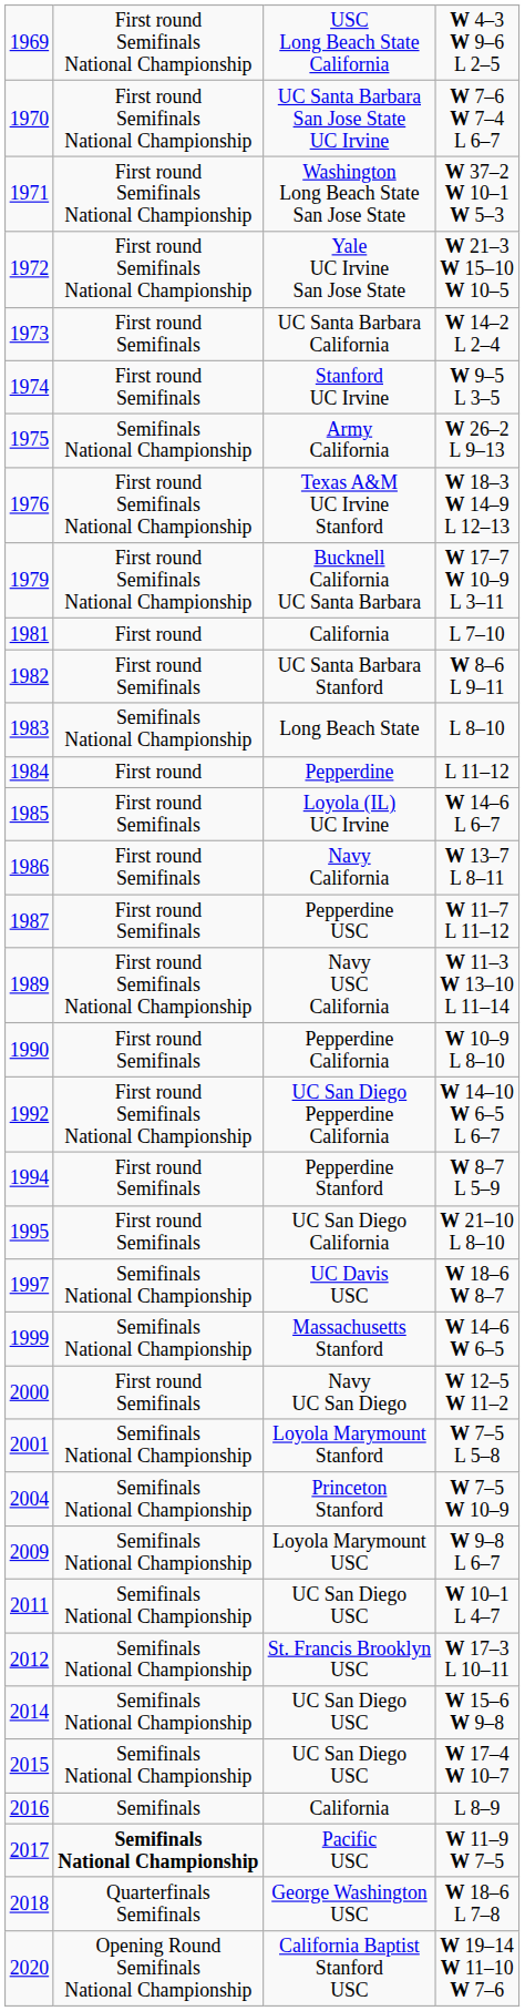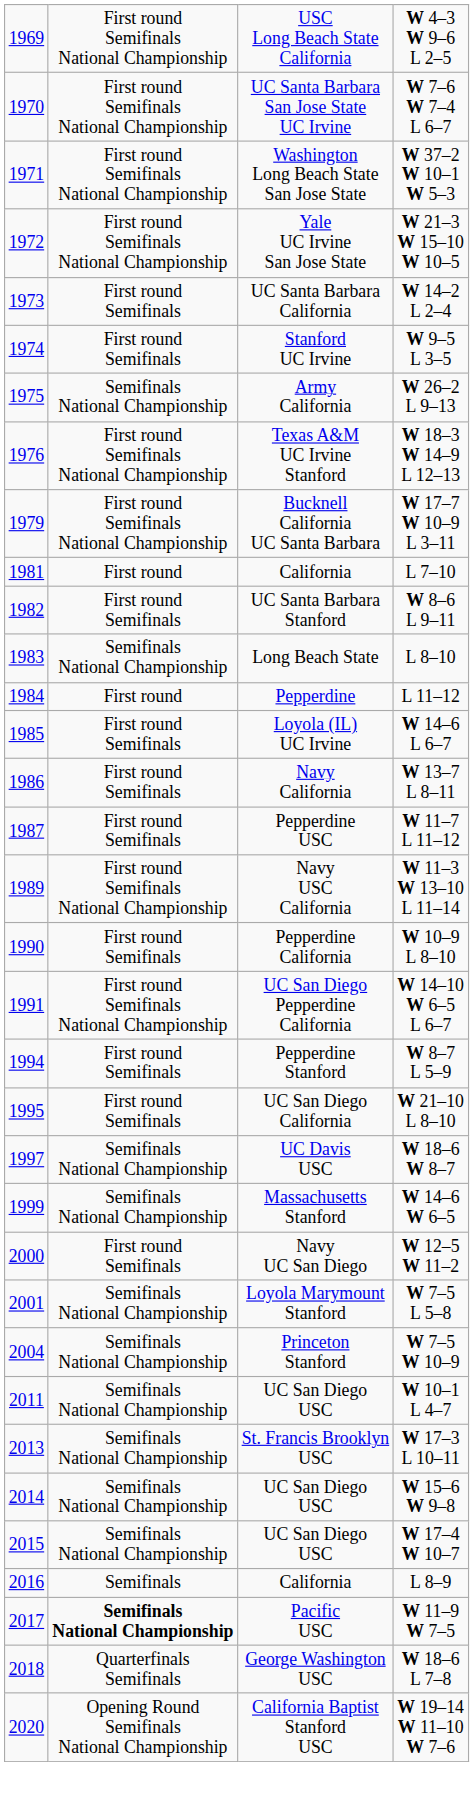 <table class="wikitable">
 <tr align="center">
 <td><a href='#'>1969</a></td>
 <td>First round<br>Semifinals<br>National Championship</td>
 <td><a href='#'>USC</a><br><a href='#'>Long Beach State</a><br><a href='#'>California</a></td>
 <td><strong>W</strong> 4–3<br><strong>W</strong> 9–6<br>L 2–5</td>
 </tr>
 <tr align="center">
 <td><a href='#'>1970</a></td>
 <td>First round<br>Semifinals<br>National Championship</td>
 <td><a href='#'>UC Santa Barbara</a><br><a href='#'>San Jose State</a><br><a href='#'>UC Irvine</a></td>
 <td><strong>W</strong> 7–6<br><strong>W</strong> 7–4<br>L 6–7</td>
 </tr>
 <tr align="center">
 <td><a href='#'>1971</a></td>
 <td>First round<br>Semifinals<br>National Championship</td>
 <td><a href='#'>Washington</a><br>Long Beach State<br>San Jose State</td>
 <td><strong>W</strong> 37–2<br><strong>W</strong> 10–1<br><strong>W</strong> 5–3</td>
 </tr>
 <tr align="center">
 <td><a href='#'>1972</a></td>
 <td>First round<br>Semifinals<br>National Championship</td>
 <td><a href='#'>Yale</a><br>UC Irvine<br>San Jose State</td>
 <td><strong>W</strong> 21–3<br><strong>W</strong> 15–10<br><strong>W</strong> 10–5</td>
 </tr>
 <tr align="center">
 <td><a href='#'>1973</a></td>
 <td>First round<br>Semifinals</td>
 <td>UC Santa Barbara<br>California</td>
 <td><strong>W</strong> 14–2<br>L 2–4</td>
 </tr>
 <tr align="center">
 <td><a href='#'>1974</a></td>
 <td>First round<br>Semifinals</td>
 <td><a href='#'>Stanford</a><br>UC Irvine</td>
 <td><strong>W</strong> 9–5<br>L 3–5</td>
 </tr>
 <tr align="center">
 <td><a href='#'>1975</a></td>
 <td>Semifinals<br>National Championship</td>
 <td><a href='#'>Army</a><br>California</td>
 <td><strong>W</strong> 26–2<br>L 9–13</td>
 </tr>
 <tr align="center">
 <td><a href='#'>1976</a></td>
 <td>First round<br>Semifinals<br>National Championship</td>
 <td><a href='#'>Texas A&M</a><br>UC Irvine<br>Stanford</td>
 <td><strong>W</strong> 18–3<br><strong>W</strong> 14–9<br>L 12–13</td>
 </tr>
 <tr align="center">
 <td><a href='#'>1979</a></td>
 <td>First round<br>Semifinals<br>National Championship</td>
 <td><a href='#'>Bucknell</a><br>California<br>UC Santa Barbara</td>
 <td><strong>W</strong> 17–7<br><strong>W</strong> 10–9<br>L 3–11</td>
 </tr>
 <tr align="center">
 <td><a href='#'>1981</a></td>
 <td>First round</td>
 <td>California</td>
 <td>L 7–10</td>
 </tr>
 <tr align="center">
 <td><a href='#'>1982</a></td>
 <td>First round<br>Semifinals</td>
 <td>UC Santa Barbara<br>Stanford</td>
 <td><strong>W</strong> 8–6<br>L 9–11</td>
 </tr>
 <tr align="center">
 <td><a href='#'>1983</a></td>
 <td>Semifinals<br>National Championship</td>
 <td>Long Beach State</td>
 <td>L 8–10</td>
 </tr>
 <tr align="center">
 <td><a href='#'>1984</a></td>
 <td>First round</td>
 <td><a href='#'>Pepperdine</a></td>
 <td>L 11–12</td>
 </tr>
 <tr align="center">
 <td><a href='#'>1985</a></td>
 <td>First round<br>Semifinals</td>
 <td><a href='#'>Loyola (IL)</a><br>UC Irvine</td>
 <td><strong>W</strong> 14–6<br>L 6–7</td>
 </tr>
 <tr align="center">
 <td><a href='#'>1986</a></td>
 <td>First round<br>Semifinals</td>
 <td><a href='#'>Navy</a><br>California</td>
 <td><strong>W</strong> 13–7<br>L 8–11</td>
 </tr>
 <tr align="center">
 <td><a href='#'>1987</a></td>
 <td>First round<br>Semifinals</td>
 <td>Pepperdine<br>USC</td>
 <td><strong>W</strong> 11–7<br>L 11–12</td>
 </tr>
 <tr align="center">
 <td><a href='#'>1989</a></td>
 <td>First round<br>Semifinals<br>National Championship</td>
 <td>Navy<br>USC<br>California</td>
 <td><strong>W</strong> 11–3<br><strong>W</strong> 13–10<br>L 11–14</td>
 </tr>
 <tr align="center">
 <td><a href='#'>1990</a></td>
 <td>First round<br>Semifinals</td>
 <td>Pepperdine<br>California</td>
 <td><strong>W</strong> 10–9<br>L 8–10</td>
 </tr>
 <tr align="center">
-<td><a href='#'>1992</a></td>
+<td><a href='#'>1991</a></td>
 <td>First round<br>Semifinals<br>National Championship</td>
 <td><a href='#'>UC San Diego</a><br>Pepperdine<br>California</td>
 <td><strong>W</strong> 14–10<br><strong>W</strong> 6–5<br>L 6–7</td>
 </tr>
 <tr align="center">
 <td><a href='#'>1994</a></td>
 <td>First round<br>Semifinals</td>
 <td>Pepperdine<br>Stanford</td>
 <td><strong>W</strong> 8–7<br>L 5–9</td>
 </tr>
 <tr align="center">
 <td><a href='#'>1995</a></td>
 <td>First round<br>Semifinals</td>
 <td>UC San Diego<br>California</td>
 <td><strong>W</strong> 21–10<br>L 8–10</td>
 </tr>
 <tr align="center">
 <td><a href='#'>1997</a></td>
 <td>Semifinals<br>National Championship</td>
 <td><a href='#'>UC Davis</a><br>USC</td>
 <td><strong>W</strong> 18–6<br><strong>W</strong> 8–7</td>
 </tr>
 <tr align="center">
 <td><a href='#'>1999</a></td>
 <td>Semifinals<br>National Championship</td>
 <td><a href='#'>Massachusetts</a><br>Stanford</td>
 <td><strong>W</strong> 14–6<br><strong>W</strong> 6–5</td>
 </tr>
 <tr align="center">
 <td><a href='#'>2000</a></td>
 <td>First round<br>Semifinals</td>
 <td>Navy<br>UC San Diego</td>
 <td><strong>W</strong> 12–5<br><strong>W</strong> 11–2</td>
 </tr>
 <tr align="center">
 <td><a href='#'>2001</a></td>
 <td>Semifinals<br>National Championship</td>
 <td><a href='#'>Loyola Marymount</a><br>Stanford</td>
 <td><strong>W</strong> 7–5<br>L 5–8</td>
 </tr>
 <tr align="center">
 <td><a href='#'>2004</a></td>
 <td>Semifinals<br>National Championship</td>
 <td><a href='#'>Princeton</a><br>Stanford</td>
 <td><strong>W</strong> 7–5<br><strong>W</strong> 10–9</td>
 </tr>
 <tr align="center">
-<td><a href='#'>2009</a></td>
-<td>Semifinals<br>National Championship</td>
-<td>Loyola Marymount<br>USC</td>
-<td><strong>W</strong> 9–8<br>L 6–7</td>
-</tr>
-<tr align="center">
 <td><a href='#'>2011</a></td>
 <td>Semifinals<br>National Championship</td>
 <td>UC San Diego<br>USC</td>
 <td><strong>W</strong> 10–1<br>L 4–7</td>
 </tr>
 <tr align="center">
-<td><a href='#'>2012</a></td>
+<td><a href='#'>2013</a></td>
 <td>Semifinals<br>National Championship</td>
 <td><a href='#'>St. Francis Brooklyn</a><br>USC</td>
 <td><strong>W</strong> 17–3<br>L 10–11</td>
 </tr>
 <tr align="center">
 <td><a href='#'>2014</a></td>
 <td>Semifinals<br>National Championship</td>
 <td>UC San Diego<br>USC</td>
 <td><strong>W</strong> 15–6<br><strong>W</strong> 9–8</td>
 </tr>
 <tr align="center">
 <td><a href='#'>2015</a></td>
 <td>Semifinals<br>National Championship</td>
 <td>UC San Diego<br>USC</td>
 <td><strong>W</strong> 17–4<br><strong>W</strong> 10–7</td>
 </tr>
 <tr align="center">
 <td><a href='#'>2016</a></td>
 <td>Semifinals</td>
 <td>California</td>
 <td>L 8–9</td>
 </tr>
 <tr align="center">
 <td><a href='#'>2017</a></td>
 <td><strong>Semifinals<br>National Championship</strong></td>
 <td><a href='#'>Pacific</a><br>USC</td>
 <td><strong>W</strong> 11–9<br><strong>W</strong> 7–5</td>
 </tr>
 <tr align="center">
 <td><a href='#'>2018</a></td>
 <td>Quarterfinals<br>Semifinals</td>
 <td><a href='#'>George Washington</a><br>USC</td>
 <td><strong>W</strong> 18–6<br>L 7–8</td>
 </tr>
 <tr align="center">
 <td><a href='#'>2020</a></td>
 <td>Opening Round<br>Semifinals<br>National Championship</td>
 <td><a href='#'>California Baptist</a><br>Stanford<br>USC</td>
 <td><strong>W</strong> 19–14<br><strong>W</strong> 11–10<br><strong>W</strong> 7–6</td>
 </tr>
 </table>
